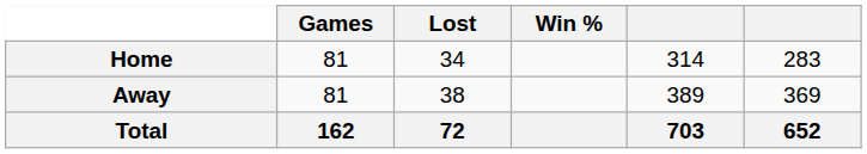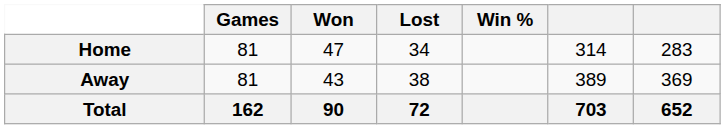 <table class="wikitable" style="font-size:95%; text-align:center; width:38em; border:0;">
 <tr>
 <td width="28%" style="background:#fff;border:0;"></td>
 <th width="12%">Games</th>
+<th width="12%">Won</th>
 <th width="12%">Lost</th>
 <th width="12%">Win %</th>
 <th width="12%"></th>
 <th width="12%"></th>
 </tr>
 <tr>
 <th>Home</th>
 <td>81</td>
+<td>47</td>
 <td>34</td>
 <td></td>
 <td>314</td>
 <td>283</td>
 </tr>
 <tr>
 <th>Away</th>
 <td>81</td>
+<td>43</td>
 <td>38</td>
 <td></td>
 <td>389</td>
 <td>369</td>
 </tr>
 <tr>
 <th>Total</th>
 <th>162</th>
+<th>90</th>
 <th>72</th>
 <th></th>
 <th>703</th>
 <th>652</th>
 </tr>
 </table>
